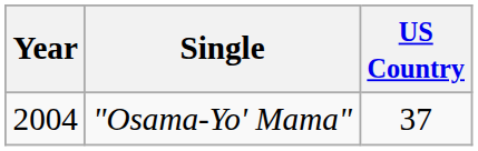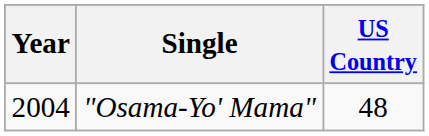 <table class="wikitable" border="1">
 <tr>
 <th>Year</th>
 <th>Single</th>
 <th><small><a href='#'>US<br>Country</a></small></th>
 </tr>
 <tr>
 <td>2004</td>
 <td><em>"Osama-Yo' Mama"</em></td>
-<td align="center">37</td>
+<td align="center">48</td>
 </tr>
 </table>
